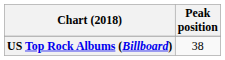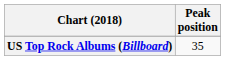 <table class="wikitable sortable plainrowheaders" style="text-align:center">
 <tr>
 <th scope="col">Chart (2018)</th>
 <th scope="col">Peak<br> position</th>
 </tr>
 <tr>
 </tr>
 <tr>
 </tr>
 <tr>
 </tr>
 <tr>
 </tr>
 <tr>
 </tr>
 <tr>
 </tr>
 <tr>
 </tr>
 <tr>
 </tr>
 <tr>
 </tr>
 <tr>
 <th scope="row">US <a href='#'>Top Rock Albums</a> (<em><a href='#'>Billboard</a></em>)</th>
-<td style="text-align:center;">38</td>
+<td style="text-align:center;">35</td>
 </tr>
 </table>
